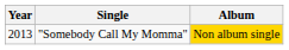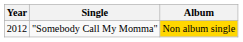 <table class="wikitable sortable">
 <tr>
 <th>Year</th>
 <th>Single</th>
 <th>Album</th>
 </tr>
 <tr>
-<td>2013</td>
+<td>2012</td>
 <td>"Somebody Call My Momma"</td>
 <td style="background: gold;">Non album single</td>
 </tr>
 </table>
